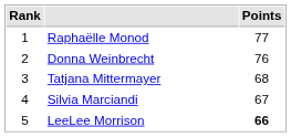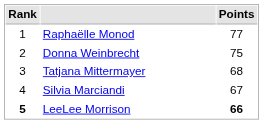 <table cellspacing="1" cellpadding="3" style="border:1px solid #AAAAAA;font-size:86%">
 <tr bgcolor="#E4E4E4">
 <th style="border-bottom:1px solid #AAAAAA" width=10>Rank</th>
 <th style="border-bottom:1px solid #AAAAAA" width=200></th>
 <th style="border-bottom:1px solid #AAAAAA" width=20>Points</th>
 </tr>
 <tr>
 <td align="center">1</td>
 <td> <a href='#'>Raphaëlle Monod</a></td>
 <td align=center>77</td>
 </tr>
 <tr>
 <td align="center">2</td>
 <td> <a href='#'>Donna Weinbrecht</a></td>
-<td align=center>76</td>
+<td align=center>75</td>
 </tr>
 <tr>
 <td align="center">3</td>
 <td> <a href='#'>Tatjana Mittermayer</a></td>
 <td align=center>68</td>
 </tr>
 <tr>
 <td align="center">4</td>
 <td> <a href='#'>Silvia Marciandi</a></td>
 <td align=center>67</td>
 </tr>
 <tr>
-<td align="center">5</td>
+<td align="center"><strong>5</strong></td>
 <td> <a href='#'>LeeLee Morrison</a></td>
 <td align=center><strong>66</strong></td>
 </tr>
 </table>
